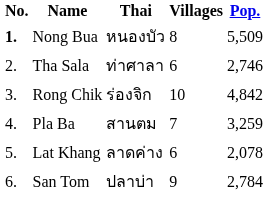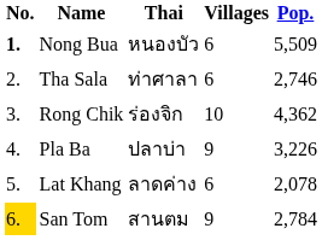 <table>
 <tr>
 <th>No.</th>
 <th>Name</th>
 <th>Thai</th>
 <th>Villages</th>
 <th><a href='#'>Pop.</a></th>
 </tr>
 <tr>
 <td><strong>1.</strong></td>
 <td>Nong Bua</td>
 <td>หนองบัว</td>
-<td>8</td>
+<td>6</td>
 <td>5,509</td>
 </tr>
 <tr>
 <td>2.</td>
 <td>Tha Sala</td>
 <td>ท่าศาลา</td>
 <td>6</td>
 <td>2,746</td>
 </tr>
 <tr>
 <td>3.</td>
 <td>Rong Chik</td>
 <td>ร่องจิก</td>
 <td>10</td>
-<td>4,842</td>
+<td>4,362</td>
 </tr>
 <tr>
 <td>4.</td>
 <td>Pla Ba</td>
-<td>สานตม</td>
-<td>7</td>
-<td>3,259</td>
+<td>ปลาบ่า</td>
+<td>9</td>
+<td>3,226</td>
 </tr>
 <tr>
 <td>5.</td>
 <td>Lat Khang</td>
 <td>ลาดค่าง</td>
 <td>6</td>
 <td>2,078</td>
 </tr>
 <tr>
-<td>6.</td>
+<td style="background: gold;">6.</td>
 <td>San Tom</td>
-<td>ปลาบ่า</td>
+<td>สานตม</td>
 <td>9</td>
 <td>2,784</td>
 </tr>
 </table>
